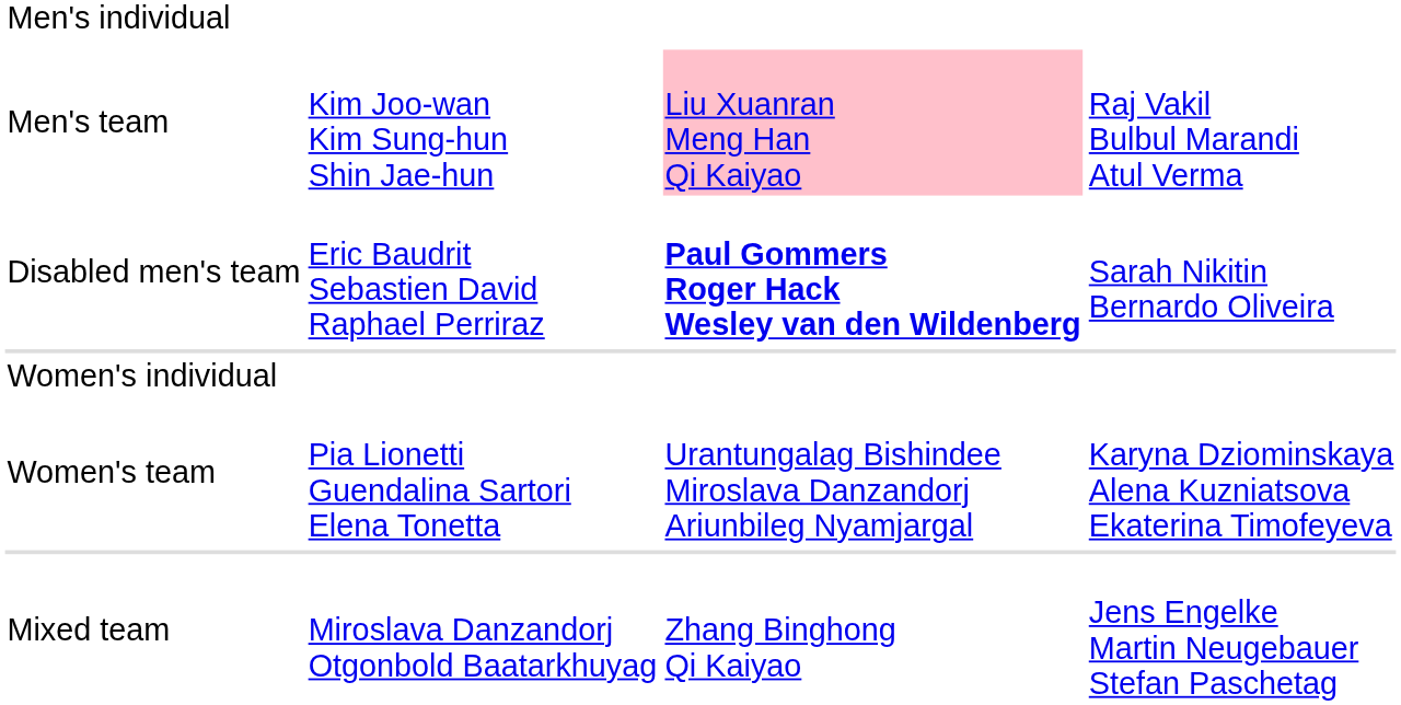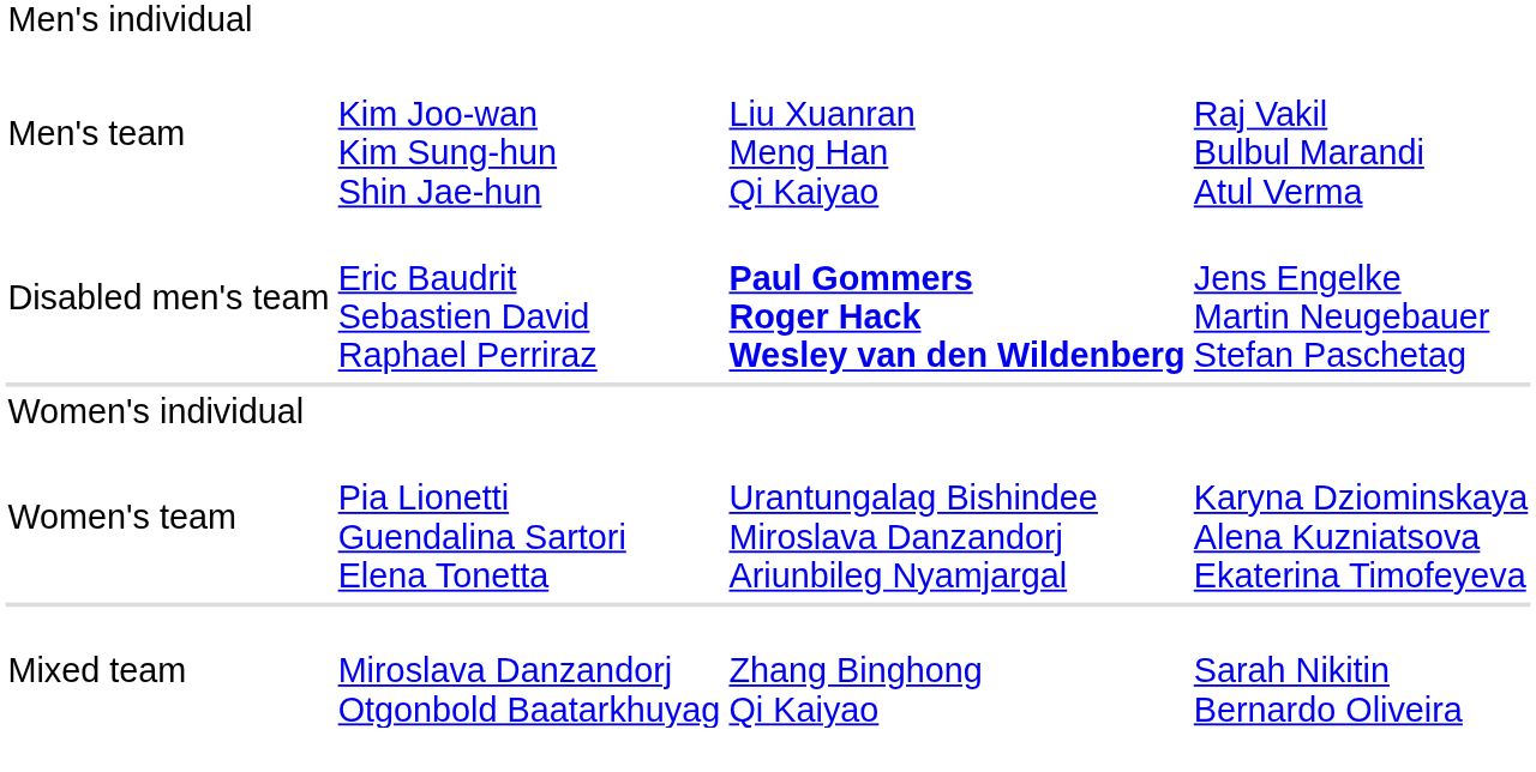 <table>
 <tr>
 <td>Men's individual</td>
 <td></td>
 <td></td>
 <td></td>
 </tr>
 <tr>
 <td></td>
 <td></td>
 <td></td>
 <td></td>
 </tr>
 <tr>
 <td>Men's team</td>
 <td><br><a href='#'>Kim Joo-wan</a><br><a href='#'>Kim Sung-hun</a><br><a href='#'>Shin Jae-hun</a></td>
-<td style="background: pink;"><br><a href='#'>Liu Xuanran</a><br><a href='#'>Meng Han</a><br><a href='#'>Qi Kaiyao</a></td>
+<td><br><a href='#'>Liu Xuanran</a><br><a href='#'>Meng Han</a><br><a href='#'>Qi Kaiyao</a></td>
 <td><br><a href='#'>Raj Vakil</a><br><a href='#'>Bulbul Marandi</a><br><a href='#'>Atul Verma</a></td>
 </tr>
 <tr>
 <td>Disabled men's team</td>
 <td><br><a href='#'>Eric Baudrit</a><br><a href='#'>Sebastien David</a><br><a href='#'>Raphael Perriraz</a></td>
 <td><strong><br><a href='#'>Paul Gommers</a><br><a href='#'>Roger Hack</a><br><a href='#'>Wesley van den Wildenberg</a></strong></td>
-<td><br><a href='#'>Sarah Nikitin</a><br><a href='#'>Bernardo Oliveira</a></td>
+<td><br><a href='#'>Jens Engelke</a><br><a href='#'>Martin Neugebauer</a><br><a href='#'>Stefan Paschetag</a></td>
 </tr>
 <tr bgcolor=#DDDDDD>
 <td colspan=7></td>
 </tr>
 <tr>
 <td>Women's individual</td>
 <td></td>
 <td></td>
 <td></td>
 </tr>
 <tr>
 <td>Women's team</td>
 <td><br><a href='#'>Pia Lionetti</a><br><a href='#'>Guendalina Sartori</a><br><a href='#'>Elena Tonetta</a></td>
 <td><br><a href='#'>Urantungalag Bishindee</a><br><a href='#'>Miroslava Danzandorj</a><br><a href='#'>Ariunbileg Nyamjargal</a></td>
 <td><br><a href='#'>Karyna Dziominskaya</a><br><a href='#'>Alena Kuzniatsova</a><br><a href='#'>Ekaterina Timofeyeva</a></td>
 </tr>
 <tr bgcolor=#DDDDDD>
 <td colspan=7></td>
 </tr>
 <tr>
 <td>Mixed team</td>
 <td><br><a href='#'>Miroslava Danzandorj</a><br><a href='#'>Otgonbold Baatarkhuyag</a></td>
 <td><br><a href='#'>Zhang Binghong</a><br><a href='#'>Qi Kaiyao</a></td>
-<td><br><a href='#'>Jens Engelke</a><br><a href='#'>Martin Neugebauer</a><br><a href='#'>Stefan Paschetag</a></td>
+<td><br><a href='#'>Sarah Nikitin</a><br><a href='#'>Bernardo Oliveira</a></td>
 </tr>
 </table>
